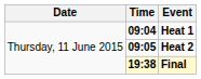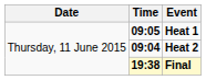 <table class="wikitable">
 <tr>
 <th>Date</th>
 <th>Time</th>
 <th>Event</th>
 </tr>
 <tr>
 <td rowspan="3">Thursday, 11 June 2015</td>
-<td><strong>09:04</strong></td>
+<td><strong>09:05</strong></td>
 <td><strong>Heat 1</strong></td>
 </tr>
 <tr>
-<td><strong>09:05</strong></td>
+<td><strong>09:04</strong></td>
 <td><strong>Heat 2</strong></td>
 </tr>
 <tr style="background-color:lemonchiffon;">
 <td><strong>19:38</strong></td>
 <td><strong>Final</strong></td>
 </tr>
 </table>
